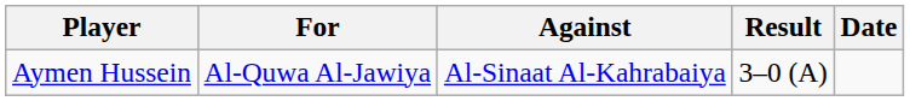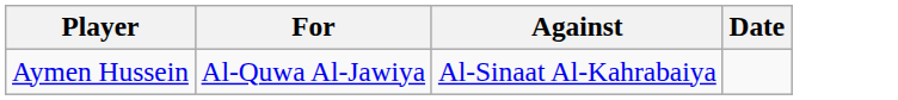 <table class="wikitable sortable">
 <tr>
 <th>Player</th>
 <th>For</th>
 <th>Against</th>
-<th align=center>Result</th>
 <th>Date</th>
 </tr>
 <tr>
 <td> <a href='#'>Aymen Hussein</a></td>
 <td><a href='#'>Al-Quwa Al-Jawiya</a></td>
 <td><a href='#'>Al-Sinaat Al-Kahrabaiya</a></td>
-<td align="center">3–0 (A)</td>
 <td></td>
 </tr>
 </table>
